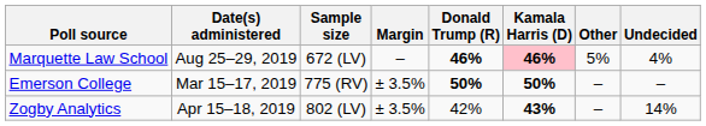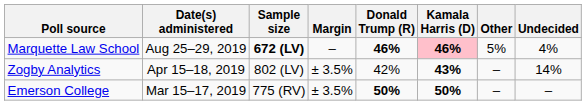 <table class="wikitable" style="font-size:90%;text-align:center;">
 <tr valign=bottom style="font-size:90%;">
 <th>Poll source</th>
 <th>Date(s)<br>administered</th>
 <th>Sample<br>size</th>
 <th>Margin<br></th>
 <th>Donald<br>Trump (R)</th>
 <th>Kamala<br>Harris (D)</th>
 <th>Other</th>
 <th>Undecided</th>
 </tr>
 <tr>
 <td style="text-align:left;"><a href='#'>Marquette Law School</a></td>
 <td>Aug 25–29, 2019</td>
-<td>672 (LV)</td>
+<td><strong>672 (LV)</strong></td>
 <td>–</td>
 <td><strong>46%</strong></td>
 <td style="background: pink;"><strong>46%</strong></td>
 <td>5%</td>
 <td>4%</td>
+</tr>
+<tr>
+<td style="text-align:left;"><a href='#'>Zogby Analytics</a></td>
+<td>Apr 15–18, 2019</td>
+<td>802 (LV)</td>
+<td>± 3.5%</td>
+<td>42%</td>
+<td><strong>43%</strong></td>
+<td>–</td>
+<td>14%</td>
 </tr>
 <tr>
 <td style="text-align:left;"><a href='#'>Emerson College</a></td>
 <td>Mar 15–17, 2019</td>
 <td>775 (RV)</td>
 <td>± 3.5%</td>
 <td><strong>50%</strong></td>
 <td><strong>50%</strong></td>
 <td>–</td>
 <td>–</td>
 </tr>
-<tr>
-<td style="text-align:left;"><a href='#'>Zogby Analytics</a></td>
-<td>Apr 15–18, 2019</td>
-<td>802 (LV)</td>
-<td>± 3.5%</td>
-<td>42%</td>
-<td><strong>43%</strong></td>
-<td>–</td>
-<td>14%</td>
-</tr>
 </table>
